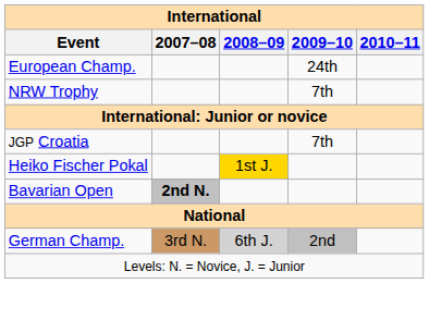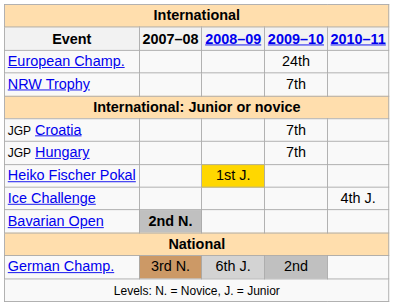 <table class="wikitable" style="text-align:center">
 <tr>
 <th style="background-color: #ffdead; " colspan=5 align=center><strong>International</strong></th>
 </tr>
 <tr>
 <th>Event</th>
 <th>2007–08</th>
 <th><a href='#'>2008–09</a></th>
 <th><a href='#'>2009–10</a></th>
 <th><a href='#'>2010–11</a></th>
 </tr>
 <tr>
 <td align=left><a href='#'>European Champ.</a></td>
 <td></td>
 <td></td>
 <td>24th</td>
 <td></td>
 </tr>
 <tr>
 <td align=left><a href='#'>NRW Trophy</a></td>
 <td></td>
 <td></td>
 <td>7th</td>
 <td></td>
 </tr>
 <tr>
 <th style="background-color: #ffdead; " colspan=5 align=center><strong>International: Junior or novice</strong></th>
 </tr>
 <tr>
 <td align=left><small>JGP</small> <a href='#'>Croatia</a></td>
 <td></td>
 <td></td>
 <td>7th</td>
 <td></td>
 </tr>
 <tr>
+<td align=left><small>JGP</small> <a href='#'>Hungary</a></td>
+<td></td>
+<td></td>
+<td>7th</td>
+<td></td>
+</tr>
+<tr>
 <td align=left><a href='#'>Heiko Fischer Pokal</a></td>
 <td></td>
 <td bgcolor=gold>1st J.</td>
 <td></td>
 <td></td>
+</tr>
+<tr>
+<td align=left><a href='#'>Ice Challenge</a></td>
+<td></td>
+<td></td>
+<td></td>
+<td>4th J.</td>
 </tr>
 <tr>
 <td align=left><a href='#'>Bavarian Open</a></td>
 <td bgcolor=silver><strong>2nd N.</strong></td>
 <td></td>
 <td></td>
 <td></td>
 </tr>
 <tr>
 <th style="background-color: #ffdead; " colspan=5 align=center><strong>National</strong></th>
 </tr>
 <tr>
 <td align=left><a href='#'>German Champ.</a></td>
 <td bgcolor=cc9966>3rd N.</td>
 <td style="background: lightgrey;">6th J.</td>
 <td bgcolor=silver>2nd</td>
 <td></td>
 </tr>
 <tr>
 <td colspan=5 align=center><small> Levels: N. = Novice, J. = Junior </small></td>
 </tr>
 </table>
